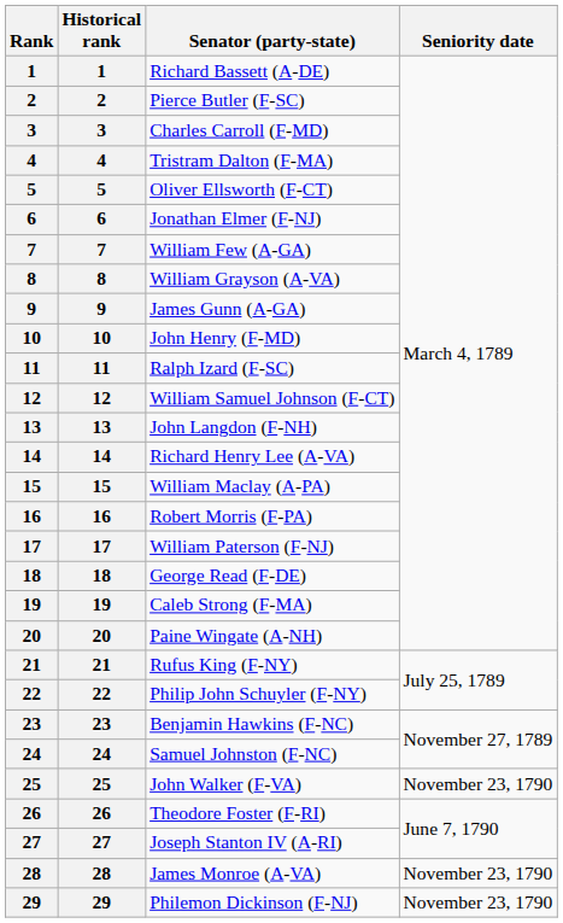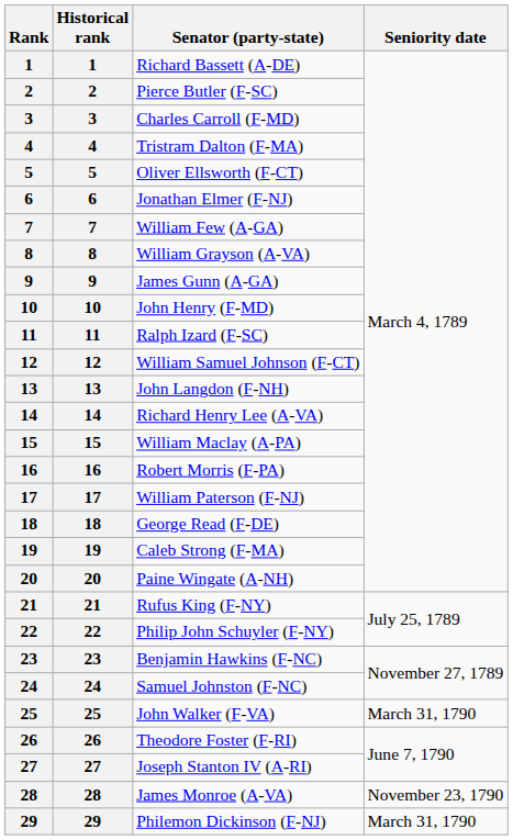 <table class=wikitable>
 <tr valign=bottom>
 <th>Rank</th>
 <th>Historical<br>rank</th>
 <th>Senator (party-state)</th>
 <th>Seniority date</th>
 </tr>
 <tr>
 <th>1</th>
 <th>1</th>
 <td><a href='#'>Richard Bassett</a> (<a href='#'>A</a>-<a href='#'>DE</a>)</td>
 <td rowspan=20>March 4, 1789</td>
 </tr>
 <tr>
 <th>2</th>
 <th>2</th>
 <td><a href='#'>Pierce Butler</a> (<a href='#'>F</a>-<a href='#'>SC</a>)</td>
 </tr>
 <tr>
 <th>3</th>
 <th>3</th>
 <td><a href='#'>Charles Carroll</a> (<a href='#'>F</a>-<a href='#'>MD</a>)</td>
 </tr>
 <tr>
 <th>4</th>
 <th>4</th>
 <td><a href='#'>Tristram Dalton</a> (<a href='#'>F</a>-<a href='#'>MA</a>)</td>
 </tr>
 <tr>
 <th>5</th>
 <th>5</th>
 <td><a href='#'>Oliver Ellsworth</a> (<a href='#'>F</a>-<a href='#'>CT</a>)</td>
 </tr>
 <tr>
 <th>6</th>
 <th>6</th>
 <td><a href='#'>Jonathan Elmer</a> (<a href='#'>F</a>-<a href='#'>NJ</a>)</td>
 </tr>
 <tr>
 <th>7</th>
 <th>7</th>
 <td><a href='#'>William Few</a> (<a href='#'>A</a>-<a href='#'>GA</a>)</td>
 </tr>
 <tr>
 <th>8</th>
 <th>8</th>
 <td><a href='#'>William Grayson</a> (<a href='#'>A</a>-<a href='#'>VA</a>)</td>
 </tr>
 <tr>
 <th>9</th>
 <th>9</th>
 <td><a href='#'>James Gunn</a> (<a href='#'>A</a>-<a href='#'>GA</a>)</td>
 </tr>
 <tr>
 <th>10</th>
 <th>10</th>
 <td><a href='#'>John Henry</a> (<a href='#'>F</a>-<a href='#'>MD</a>)</td>
 </tr>
 <tr>
 <th>11</th>
 <th>11</th>
 <td><a href='#'>Ralph Izard</a> (<a href='#'>F</a>-<a href='#'>SC</a>)</td>
 </tr>
 <tr>
 <th>12</th>
 <th>12</th>
 <td><a href='#'>William Samuel Johnson</a> (<a href='#'>F</a>-<a href='#'>CT</a>)</td>
 </tr>
 <tr>
 <th>13</th>
 <th>13</th>
 <td><a href='#'>John Langdon</a> (<a href='#'>F</a>-<a href='#'>NH</a>)</td>
 </tr>
 <tr>
 <th>14</th>
 <th>14</th>
 <td><a href='#'>Richard Henry Lee</a> (<a href='#'>A</a>-<a href='#'>VA</a>)</td>
 </tr>
 <tr>
 <th>15</th>
 <th>15</th>
 <td><a href='#'>William Maclay</a> (<a href='#'>A</a>-<a href='#'>PA</a>)</td>
 </tr>
 <tr>
 <th>16</th>
 <th>16</th>
 <td><a href='#'>Robert Morris</a> (<a href='#'>F</a>-<a href='#'>PA</a>)</td>
 </tr>
 <tr>
 <th>17</th>
 <th>17</th>
 <td><a href='#'>William Paterson</a> (<a href='#'>F</a>-<a href='#'>NJ</a>)</td>
 </tr>
 <tr>
 <th>18</th>
 <th>18</th>
 <td><a href='#'>George Read</a> (<a href='#'>F</a>-<a href='#'>DE</a>)</td>
 </tr>
 <tr>
 <th>19</th>
 <th>19</th>
 <td><a href='#'>Caleb Strong</a> (<a href='#'>F</a>-<a href='#'>MA</a>)</td>
 </tr>
 <tr>
 <th>20</th>
 <th>20</th>
 <td><a href='#'>Paine Wingate</a> (<a href='#'>A</a>-<a href='#'>NH</a>)</td>
 </tr>
 <tr>
 <th>21</th>
 <th>21</th>
 <td><a href='#'>Rufus King</a> (<a href='#'>F</a>-<a href='#'>NY</a>)</td>
 <td rowspan=2>July 25, 1789</td>
 </tr>
 <tr>
 <th>22</th>
 <th>22</th>
 <td><a href='#'>Philip John Schuyler</a> (<a href='#'>F</a>-<a href='#'>NY</a>)</td>
 </tr>
 <tr>
 <th>23</th>
 <th>23</th>
 <td><a href='#'>Benjamin Hawkins</a> (<a href='#'>F</a>-<a href='#'>NC</a>)</td>
 <td rowspan=2>November 27, 1789</td>
 </tr>
 <tr>
 <th>24</th>
 <th>24</th>
 <td><a href='#'>Samuel Johnston</a> (<a href='#'>F</a>-<a href='#'>NC</a>)</td>
 </tr>
 <tr>
 <th>25</th>
 <th>25</th>
 <td><a href='#'>John Walker</a> (<a href='#'>F</a>-<a href='#'>VA</a>)</td>
-<td>November 23, 1790</td>
+<td>March 31, 1790</td>
 </tr>
 <tr>
 <th>26</th>
 <th>26</th>
 <td><a href='#'>Theodore Foster</a> (<a href='#'>F</a>-<a href='#'>RI</a>)</td>
 <td Rowspan=2>June 7, 1790</td>
 </tr>
 <tr>
 <th>27</th>
 <th>27</th>
 <td><a href='#'>Joseph Stanton IV</a> (<a href='#'>A</a>-<a href='#'>RI</a>)</td>
 </tr>
 <tr>
 <th>28</th>
 <th>28</th>
 <td><a href='#'>James Monroe</a> (<a href='#'>A</a>-<a href='#'>VA</a>)</td>
 <td>November 23, 1790</td>
 </tr>
 <tr>
 <th>29</th>
 <th>29</th>
 <td><a href='#'>Philemon Dickinson</a> (<a href='#'>F</a>-<a href='#'>NJ</a>)</td>
-<td>November 23, 1790</td>
+<td>March 31, 1790</td>
 </tr>
 </table>
